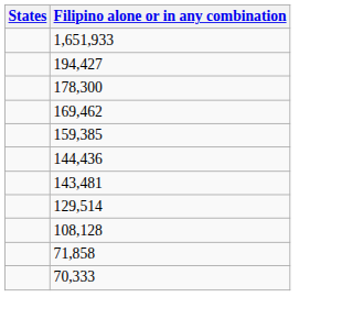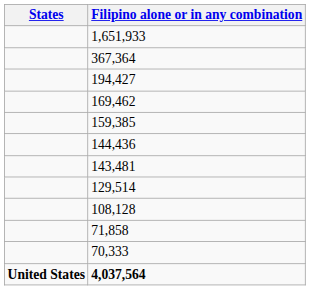 <table class="wikitable">
 <tr>
 <th><a href='#'>States</a></th>
 <th><a href='#'>Filipino alone or in any combination</a></th>
 </tr>
 <tr>
 <td></td>
 <td>1,651,933</td>
 </tr>
 <tr>
 <td></td>
-<td>194,427</td>
+<td>367,364</td>
 </tr>
 <tr>
 <td></td>
-<td>178,300</td>
+<td>194,427</td>
 </tr>
 <tr>
 <td></td>
 <td>169,462</td>
 </tr>
 <tr>
 <td></td>
 <td>159,385</td>
 </tr>
 <tr>
 <td></td>
 <td>144,436</td>
 </tr>
 <tr>
 <td></td>
 <td>143,481</td>
 </tr>
 <tr>
 <td></td>
 <td>129,514</td>
 </tr>
 <tr>
 <td></td>
 <td>108,128</td>
 </tr>
 <tr>
 <td></td>
 <td>71,858</td>
 </tr>
 <tr>
 <td></td>
 <td>70,333</td>
 </tr>
+<tr>
+<td> <strong>United States</strong></td>
+<td><strong>4,037,564</strong></td>
+</tr>
 </table>
